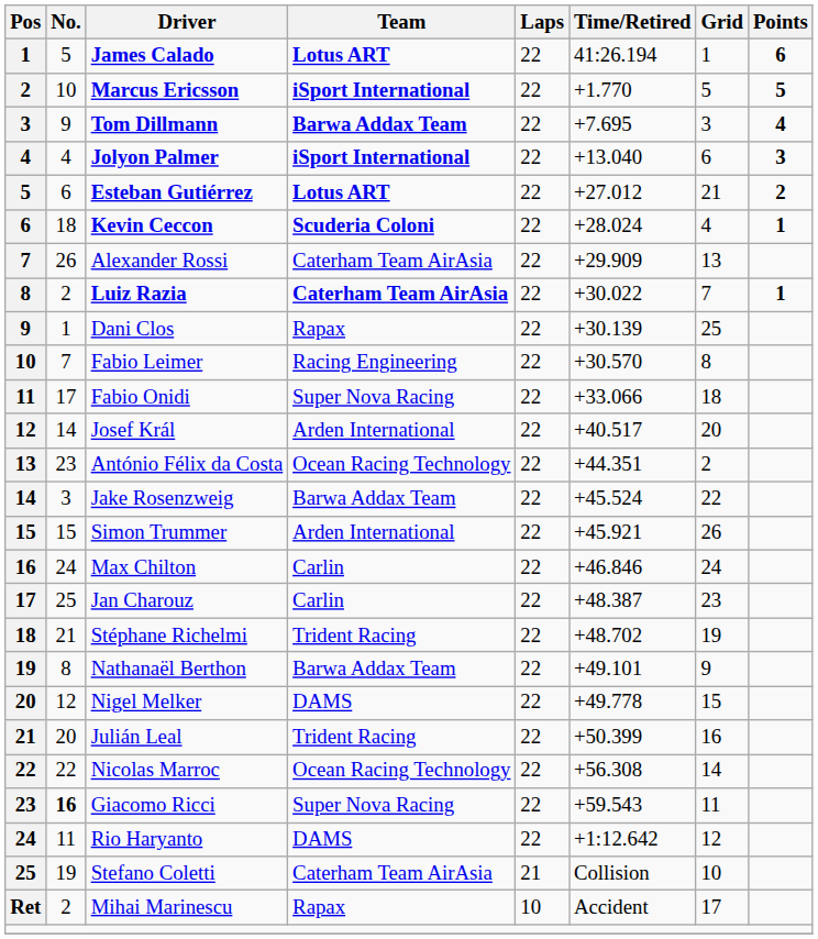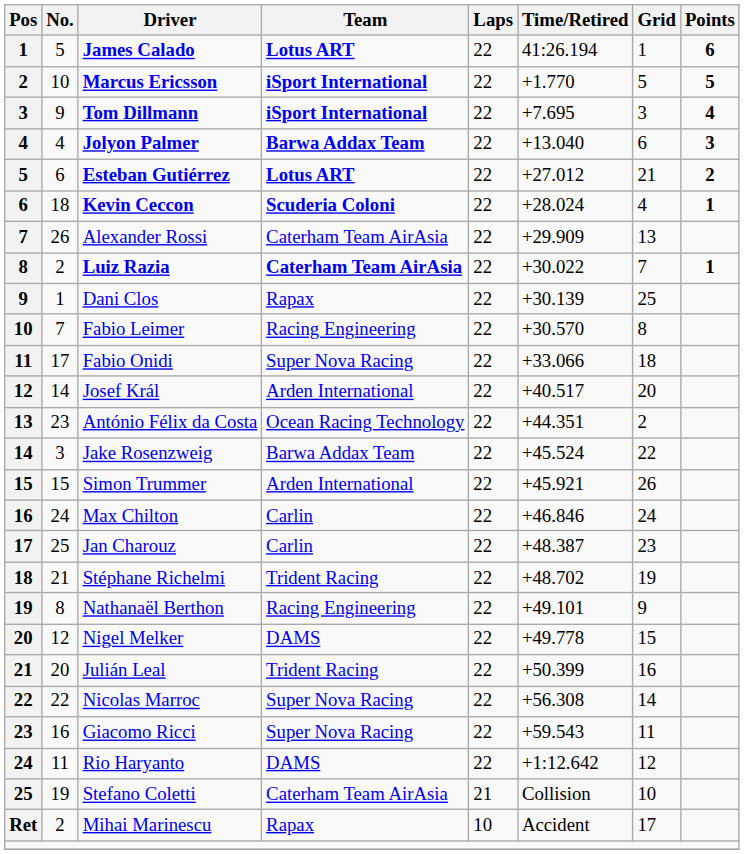 <table class="wikitable" style="font-size:85%">
 <tr>
 <th>Pos</th>
 <th>No.</th>
 <th>Driver</th>
 <th>Team</th>
 <th>Laps</th>
 <th>Time/Retired</th>
 <th>Grid</th>
 <th>Points</th>
 </tr>
 <tr>
 <th>1</th>
 <td align="center">5</td>
 <td> <strong><a href='#'>James Calado</a></strong></td>
 <td><strong><a href='#'>Lotus ART</a></strong></td>
 <td>22</td>
 <td>41:26.194</td>
 <td>1</td>
 <td align="center"><strong>6</strong></td>
 </tr>
 <tr>
 <th>2</th>
 <td align="center">10</td>
 <td> <strong><a href='#'>Marcus Ericsson</a></strong></td>
 <td><strong><a href='#'>iSport International</a></strong></td>
 <td>22</td>
 <td>+1.770</td>
 <td>5</td>
 <td align="center"><strong>5</strong></td>
 </tr>
 <tr>
 <th>3</th>
 <td align="center">9</td>
 <td> <strong><a href='#'>Tom Dillmann</a></strong></td>
-<td><strong><a href='#'>Barwa Addax Team</a></strong></td>
+<td><strong><a href='#'>iSport International</a></strong></td>
 <td>22</td>
 <td>+7.695</td>
 <td>3</td>
 <td align="center"><strong>4</strong></td>
 </tr>
 <tr>
 <th>4</th>
 <td align="center">4</td>
 <td> <strong><a href='#'>Jolyon Palmer</a></strong></td>
-<td><strong><a href='#'>iSport International</a></strong></td>
+<td><strong><a href='#'>Barwa Addax Team</a></strong></td>
 <td>22</td>
 <td>+13.040</td>
 <td>6</td>
 <td align="center"><strong>3</strong></td>
 </tr>
 <tr>
 <th>5</th>
 <td align="center">6</td>
 <td> <strong><a href='#'>Esteban Gutiérrez</a></strong></td>
 <td><strong><a href='#'>Lotus ART</a></strong></td>
 <td>22</td>
 <td>+27.012</td>
 <td>21</td>
 <td align="center"><strong>2</strong></td>
 </tr>
 <tr>
 <th>6</th>
 <td align="center">18</td>
 <td> <strong><a href='#'>Kevin Ceccon</a></strong></td>
 <td><strong><a href='#'>Scuderia Coloni</a></strong></td>
 <td>22</td>
 <td>+28.024</td>
 <td>4</td>
 <td align="center"><strong>1</strong></td>
 </tr>
 <tr>
 <th>7</th>
 <td align="center">26</td>
 <td> <a href='#'>Alexander Rossi</a></td>
 <td><a href='#'>Caterham Team AirAsia</a></td>
 <td>22</td>
 <td>+29.909</td>
 <td>13</td>
 </tr>
 <tr>
 <th>8</th>
 <td align="center">2</td>
 <td> <strong><a href='#'>Luiz Razia</a></strong></td>
 <td><strong><a href='#'>Caterham Team AirAsia</a></strong></td>
 <td>22</td>
 <td>+30.022</td>
 <td>7</td>
 <td align="center"><strong>1</strong></td>
 </tr>
 <tr>
 <th>9</th>
 <td align="center">1</td>
 <td> <a href='#'>Dani Clos</a></td>
 <td><a href='#'>Rapax</a></td>
 <td>22</td>
 <td>+30.139</td>
 <td>25</td>
 <td></td>
 </tr>
 <tr>
 <th>10</th>
 <td align="center">7</td>
 <td> <a href='#'>Fabio Leimer</a></td>
 <td><a href='#'>Racing Engineering</a></td>
 <td>22</td>
 <td>+30.570</td>
 <td>8</td>
 <td></td>
 </tr>
 <tr>
 <th>11</th>
 <td align="center">17</td>
 <td> <a href='#'>Fabio Onidi</a></td>
 <td><a href='#'>Super Nova Racing</a></td>
 <td>22</td>
 <td>+33.066</td>
 <td>18</td>
 <td></td>
 </tr>
 <tr>
 <th>12</th>
 <td align="center">14</td>
 <td> <a href='#'>Josef Král</a></td>
 <td><a href='#'>Arden International</a></td>
 <td>22</td>
 <td>+40.517</td>
 <td>20</td>
 <td></td>
 </tr>
 <tr>
 <th>13</th>
 <td align="center">23</td>
 <td> <a href='#'>António Félix da Costa</a></td>
 <td><a href='#'>Ocean Racing Technology</a></td>
 <td>22</td>
 <td>+44.351</td>
 <td>2</td>
 <td></td>
 </tr>
 <tr>
 <th>14</th>
 <td align="center">3</td>
 <td> <a href='#'>Jake Rosenzweig</a></td>
 <td><a href='#'>Barwa Addax Team</a></td>
 <td>22</td>
 <td>+45.524</td>
 <td>22</td>
 <td></td>
 </tr>
 <tr>
 <th>15</th>
 <td align="center">15</td>
 <td> <a href='#'>Simon Trummer</a></td>
 <td><a href='#'>Arden International</a></td>
 <td>22</td>
 <td>+45.921</td>
 <td>26</td>
 <td></td>
 </tr>
 <tr>
 <th>16</th>
 <td align="center">24</td>
 <td> <a href='#'>Max Chilton</a></td>
 <td><a href='#'>Carlin</a></td>
 <td>22</td>
 <td>+46.846</td>
 <td>24</td>
 <td></td>
 </tr>
 <tr>
 <th>17</th>
 <td align="center">25</td>
 <td> <a href='#'>Jan Charouz</a></td>
 <td><a href='#'>Carlin</a></td>
 <td>22</td>
 <td>+48.387</td>
 <td>23</td>
 <td></td>
 </tr>
 <tr>
 <th>18</th>
 <td align="center">21</td>
 <td> <a href='#'>Stéphane Richelmi</a></td>
 <td><a href='#'>Trident Racing</a></td>
 <td>22</td>
 <td>+48.702</td>
 <td>19</td>
 <td></td>
 </tr>
 <tr>
 <th>19</th>
 <td align="center">8</td>
 <td> <a href='#'>Nathanaël Berthon</a></td>
-<td><a href='#'>Barwa Addax Team</a></td>
+<td><a href='#'>Racing Engineering</a></td>
 <td>22</td>
 <td>+49.101</td>
 <td>9</td>
 <td></td>
 </tr>
 <tr>
 <th>20</th>
 <td align="center">12</td>
 <td> <a href='#'>Nigel Melker</a></td>
 <td><a href='#'>DAMS</a></td>
 <td>22</td>
 <td>+49.778</td>
 <td>15</td>
 <td></td>
 </tr>
 <tr>
 <th>21</th>
 <td align="center">20</td>
 <td> <a href='#'>Julián Leal</a></td>
 <td><a href='#'>Trident Racing</a></td>
 <td>22</td>
 <td>+50.399</td>
 <td>16</td>
 <td></td>
 </tr>
 <tr>
 <th>22</th>
 <td align="center">22</td>
 <td> <a href='#'>Nicolas Marroc</a></td>
-<td><a href='#'>Ocean Racing Technology</a></td>
+<td><a href='#'>Super Nova Racing</a></td>
 <td>22</td>
 <td>+56.308</td>
 <td>14</td>
 <td></td>
 </tr>
 <tr>
 <th>23</th>
-<td align="center"><strong>16</strong></td>
+<td align="center">16</td>
 <td> <a href='#'>Giacomo Ricci</a></td>
 <td><a href='#'>Super Nova Racing</a></td>
 <td>22</td>
 <td>+59.543</td>
 <td>11</td>
 <td></td>
 </tr>
 <tr>
 <th>24</th>
 <td align="center">11</td>
 <td> <a href='#'>Rio Haryanto</a></td>
 <td><a href='#'>DAMS</a></td>
 <td>22</td>
 <td>+1:12.642</td>
 <td>12</td>
 <td></td>
 </tr>
 <tr>
 <th>25</th>
 <td align="center">19</td>
 <td> <a href='#'>Stefano Coletti</a></td>
 <td><a href='#'>Caterham Team AirAsia</a></td>
 <td>21</td>
 <td>Collision</td>
 <td>10</td>
 <td></td>
 </tr>
 <tr>
 <th>Ret</th>
 <td align="center">2</td>
 <td> <a href='#'>Mihai Marinescu</a></td>
 <td><a href='#'>Rapax</a></td>
 <td>10</td>
 <td>Accident</td>
 <td>17</td>
 <td></td>
 </tr>
 <tr>
 <td colspan=8></td>
 </tr>
 <tr>
 </tr>
 </table>
